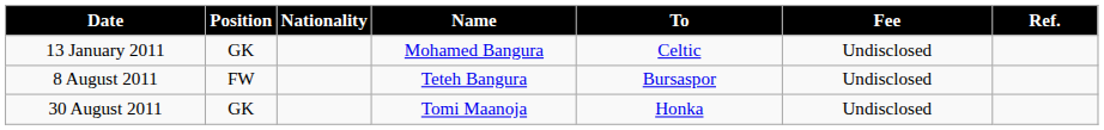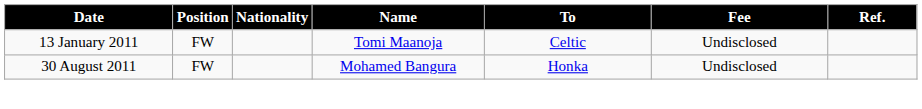 <table class="wikitable"  style="text-align:center; font-size:90%; ">
 <tr>
 <th style="background:#000000; color:white; width:200px;">Date</th>
 <th style="background:#000000; color:white; width:50px;">Position</th>
 <th style="background:#000000; color:white; width:50px;">Nationality</th>
 <th style="background:#000000; color:white; width:200px;">Name</th>
 <th style="background:#000000; color:white; width:200px;">To</th>
 <th style="background:#000000; color:white; width:200px;">Fee</th>
 <th style="background:#000000; color:white; width:100px;">Ref.</th>
 </tr>
 <tr>
 <td>13 January 2011</td>
-<td>GK</td>
+<td>FW</td>
 <td></td>
-<td><a href='#'>Mohamed Bangura</a></td>
+<td><a href='#'>Tomi Maanoja</a></td>
 <td><a href='#'>Celtic</a></td>
 <td>Undisclosed</td>
 <td></td>
 </tr>
 <tr>
-<td>8 August 2011</td>
+<td>30 August 2011</td>
 <td>FW</td>
 <td></td>
-<td><a href='#'>Teteh Bangura</a></td>
-<td><a href='#'>Bursaspor</a></td>
-<td>Undisclosed</td>
-<td></td>
-</tr>
-<tr>
-<td>30 August 2011</td>
-<td>GK</td>
-<td></td>
-<td><a href='#'>Tomi Maanoja</a></td>
+<td><a href='#'>Mohamed Bangura</a></td>
 <td><a href='#'>Honka</a></td>
 <td>Undisclosed</td>
 <td></td>
 </tr>
 </table>
